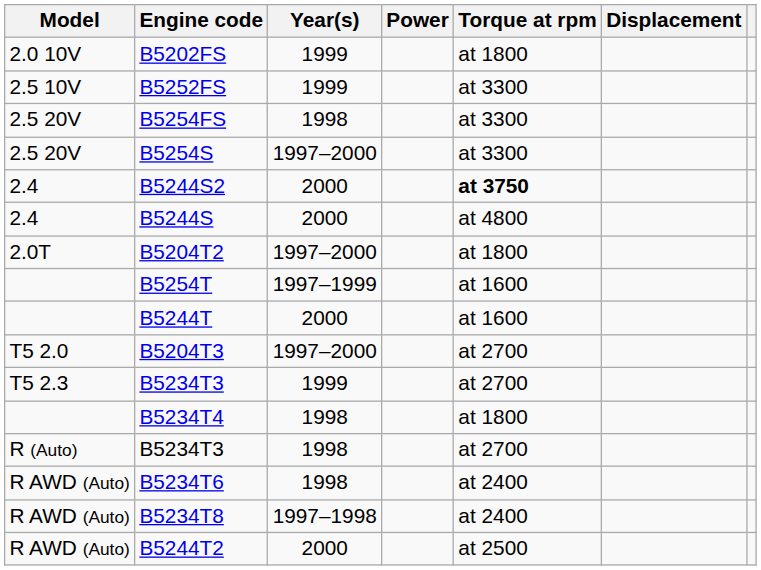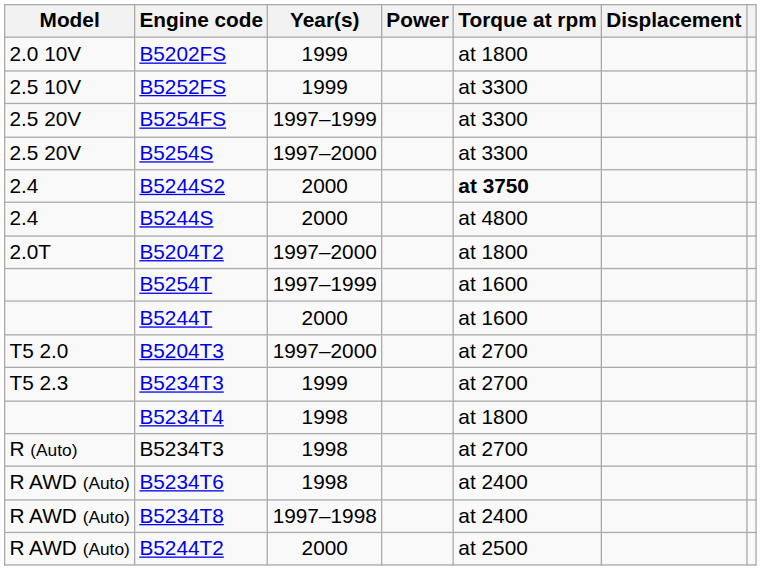 <table class="wikitable collapsible sortable">
 <tr>
 <th>Model</th>
 <th>Engine code</th>
 <th>Year(s)</th>
 <th>Power</th>
 <th>Torque at rpm</th>
 <th>Displacement</th>
 <th></th>
 </tr>
 <tr>
 <td>2.0 10V</td>
 <td><a href='#'>B5202FS</a></td>
 <td style=text-align:center>1999</td>
 <td></td>
 <td> at 1800</td>
 <td></td>
 <td></td>
 </tr>
 <tr>
 <td>2.5 10V</td>
 <td><a href='#'>B5252FS</a></td>
 <td style=text-align:center>1999</td>
 <td></td>
 <td> at 3300</td>
 <td></td>
 <td></td>
 </tr>
 <tr>
 <td>2.5 20V</td>
 <td><a href='#'>B5254FS</a></td>
-<td style=text-align:center>1998</td>
+<td>1997–1999</td>
 <td></td>
 <td> at 3300</td>
 <td></td>
 <td></td>
 </tr>
 <tr>
 <td>2.5 20V</td>
 <td><a href='#'>B5254S</a></td>
 <td>1997–2000</td>
 <td></td>
 <td> at 3300</td>
 <td></td>
 <td></td>
 </tr>
 <tr>
 <td>2.4</td>
 <td><a href='#'>B5244S2</a></td>
 <td style=text-align:center>2000</td>
 <td></td>
 <td><strong> at 3750</strong></td>
 <td></td>
 <td></td>
 </tr>
 <tr>
 <td>2.4</td>
 <td><a href='#'>B5244S</a></td>
 <td style=text-align:center>2000</td>
 <td></td>
 <td> at 4800</td>
 <td></td>
 <td></td>
 </tr>
 <tr>
 <td>2.0T</td>
 <td><a href='#'>B5204T2</a></td>
 <td>1997–2000</td>
 <td></td>
 <td> at 1800</td>
 <td></td>
 <td></td>
 </tr>
 <tr>
 <td></td>
 <td><a href='#'>B5254T</a></td>
 <td>1997–1999</td>
 <td></td>
 <td> at 1600</td>
 <td></td>
 <td></td>
 </tr>
 <tr>
 <td></td>
 <td><a href='#'>B5244T</a></td>
 <td style=text-align:center>2000</td>
 <td></td>
 <td> at 1600</td>
 <td></td>
 <td></td>
 </tr>
 <tr>
 <td>T5 2.0</td>
 <td><a href='#'>B5204T3</a></td>
 <td>1997–2000</td>
 <td></td>
 <td> at 2700</td>
 <td></td>
 <td></td>
 </tr>
 <tr>
 <td>T5 2.3</td>
 <td><a href='#'>B5234T3</a></td>
 <td style=text-align:center>1999</td>
 <td></td>
 <td> at 2700</td>
 <td></td>
 <td></td>
 </tr>
 <tr>
 <td></td>
 <td><a href='#'>B5234T4</a></td>
 <td style=text-align:center>1998</td>
 <td></td>
 <td> at 1800</td>
 <td></td>
 <td></td>
 </tr>
 <tr>
 <td>R <small>(Auto)</small></td>
 <td>B5234T3</td>
 <td style=text-align:center>1998</td>
 <td></td>
 <td> at 2700</td>
 <td></td>
 <td></td>
 </tr>
 <tr>
 <td>R AWD <small>(Auto)</small></td>
 <td><a href='#'>B5234T6</a></td>
 <td style=text-align:center>1998</td>
 <td></td>
 <td> at 2400</td>
 <td></td>
 <td></td>
 </tr>
 <tr>
 <td>R AWD <small>(Auto)</small></td>
 <td><a href='#'>B5234T8</a></td>
 <td>1997–1998</td>
 <td></td>
 <td> at 2400</td>
 <td></td>
 <td></td>
 </tr>
 <tr>
 <td>R AWD <small>(Auto)</small></td>
 <td><a href='#'>B5244T2</a></td>
 <td style=text-align:center>2000</td>
 <td></td>
 <td> at 2500</td>
 <td></td>
 <td></td>
 </tr>
 </table>
